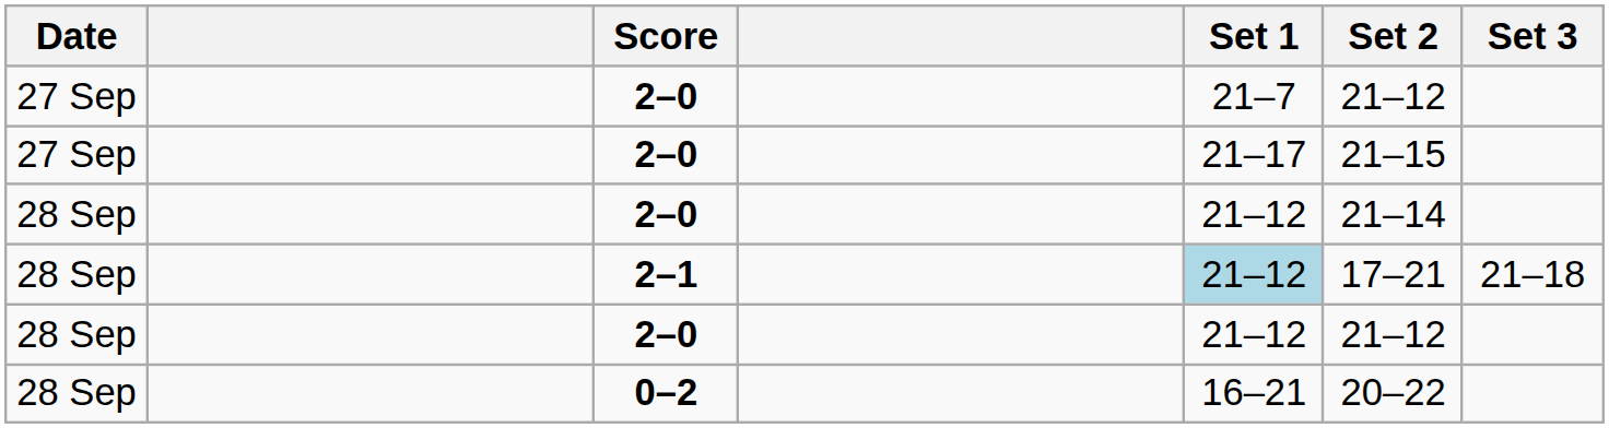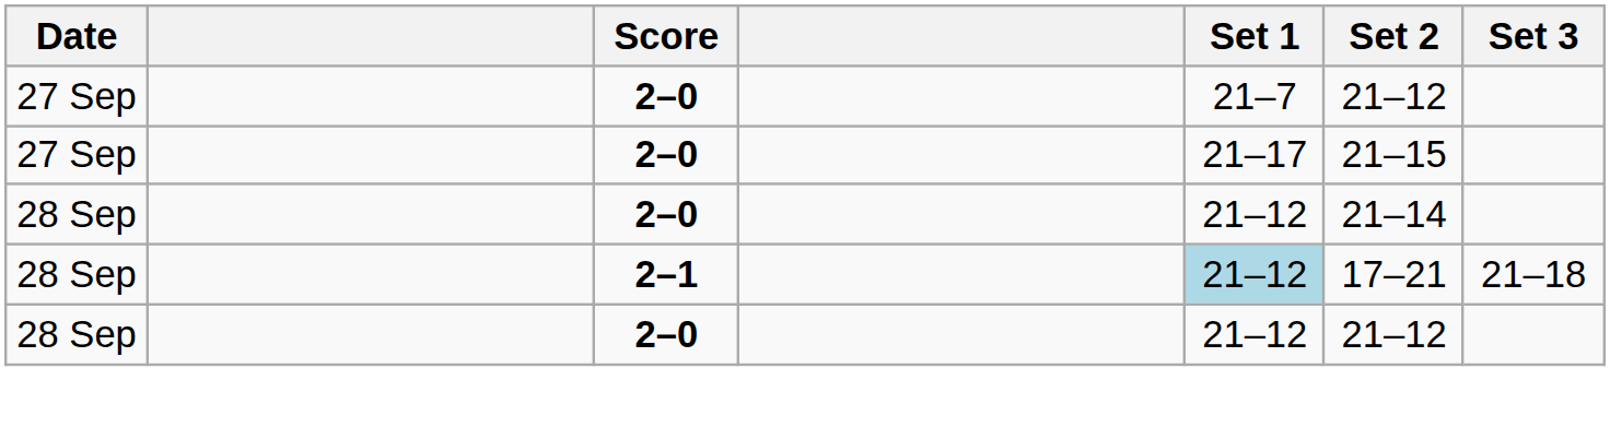 <table class="wikitable" style="text-align: center; font-size:90% ">
 <tr>
 <th width="50">Date</th>
 <th align="right" width="190"></th>
 <th width="50">Score</th>
 <th align="left" width="190"></th>
 <th width="50">Set 1</th>
 <th width="50">Set 2</th>
 <th width="50">Set 3</th>
 </tr>
 <tr>
 <td>27 Sep</td>
 <td align=right><strong></strong></td>
 <td align=center><strong>2–0</strong></td>
 <td align=left></td>
 <td>21–7</td>
 <td>21–12</td>
 <td></td>
 </tr>
 <tr>
 <td>27 Sep</td>
 <td align=right><strong></strong></td>
 <td align=center><strong>2–0</strong></td>
 <td align=left></td>
 <td>21–17</td>
 <td>21–15</td>
 <td></td>
 </tr>
 <tr>
 <td>28 Sep</td>
 <td align=right><strong></strong></td>
 <td align=center><strong>2–0</strong></td>
 <td align=left></td>
 <td>21–12</td>
 <td>21–14</td>
 <td></td>
 </tr>
 <tr>
 <td>28 Sep</td>
 <td align=right><strong></strong></td>
 <td align=center><strong>2–1</strong></td>
 <td align=left></td>
 <td style="background: lightblue;">21–12</td>
 <td>17–21</td>
 <td>21–18</td>
 </tr>
 <tr>
 <td>28 Sep</td>
 <td align=right><strong></strong></td>
 <td align=center><strong>2–0</strong></td>
 <td align=left></td>
 <td>21–12</td>
 <td>21–12</td>
 <td></td>
 </tr>
-<tr>
-<td>28 Sep</td>
-<td align=right></td>
-<td align=center><strong>0–2</strong></td>
-<td align=left><strong></strong></td>
-<td>16–21</td>
-<td>20–22</td>
-<td></td>
-</tr>
 </table>
